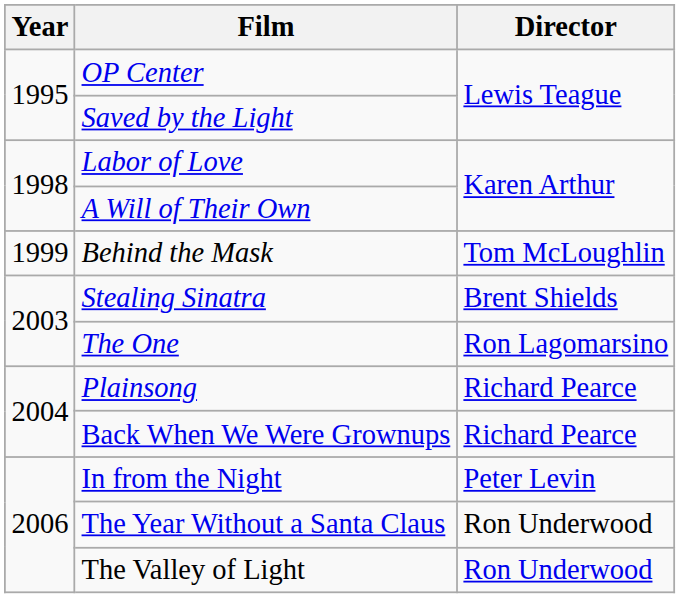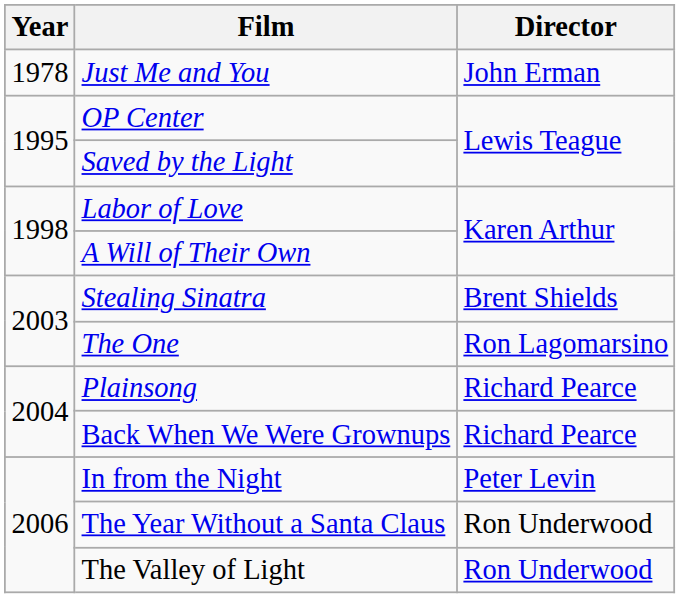 <table class="wikitable">
 <tr>
 <th>Year</th>
 <th>Film</th>
 <th>Director</th>
+</tr>
+<tr>
+<td>1978</td>
+<td><em><a href='#'>Just Me and You</a></em></td>
+<td><a href='#'>John Erman</a></td>
 </tr>
 <tr>
 <td rowspan=2>1995</td>
 <td><em><a href='#'>OP Center</a></em></td>
 <td rowspan=2><a href='#'>Lewis Teague</a></td>
 </tr>
 <tr>
 <td><em><a href='#'>Saved by the Light</a></em></td>
 </tr>
 <tr>
 <td rowspan=2>1998</td>
 <td><em><a href='#'>Labor of Love</a></em></td>
 <td rowspan=2><a href='#'>Karen Arthur</a></td>
 </tr>
 <tr>
 <td><em><a href='#'>A Will of Their Own</a></em></td>
-</tr>
-<tr>
-<td>1999</td>
-<td><em>Behind the Mask</em></td>
-<td><a href='#'>Tom McLoughlin</a></td>
 </tr>
 <tr>
 <td rowspan=2>2003</td>
 <td><em><a href='#'>Stealing Sinatra</a></em></td>
 <td><a href='#'>Brent Shields</a></td>
 </tr>
 <tr>
 <td><em><a href='#'>The One</a></em></td>
 <td><a href='#'>Ron Lagomarsino</a></td>
 </tr>
 <tr>
 <td rowspan=2>2004</td>
 <td><em><a href='#'>Plainsong</a></em></td>
 <td><a href='#'>Richard Pearce</a><em></td>
 </tr>
 <tr>
 <td></em><a href='#'>Back When We Were Grownups</a><em></td>
 <td><a href='#'>Richard Pearce</a><em></td>
 </tr>
 <tr>
 <td rowspan=3>2006</td>
 <td></em><a href='#'>In from the Night</a><em></td>
 <td><a href='#'>Peter Levin</a></td>
 </tr>
 <tr>
 <td></em><a href='#'>The Year Without a Santa Claus</a><em></td>
 <td>Ron Underwood</td>
 </tr>
 <tr>
 <td></em>The Valley of Light<em></td>
 <td><a href='#'>Ron Underwood</a></td>
 </tr>
 </table>
